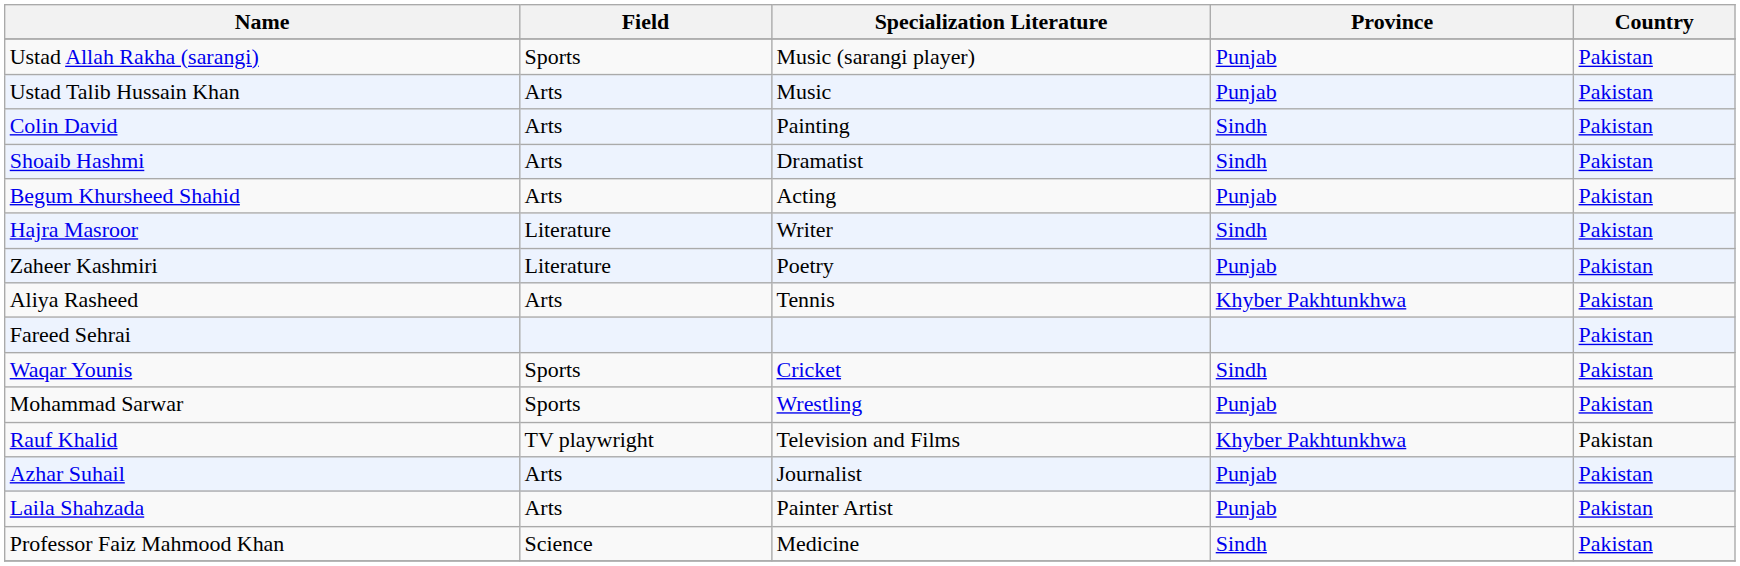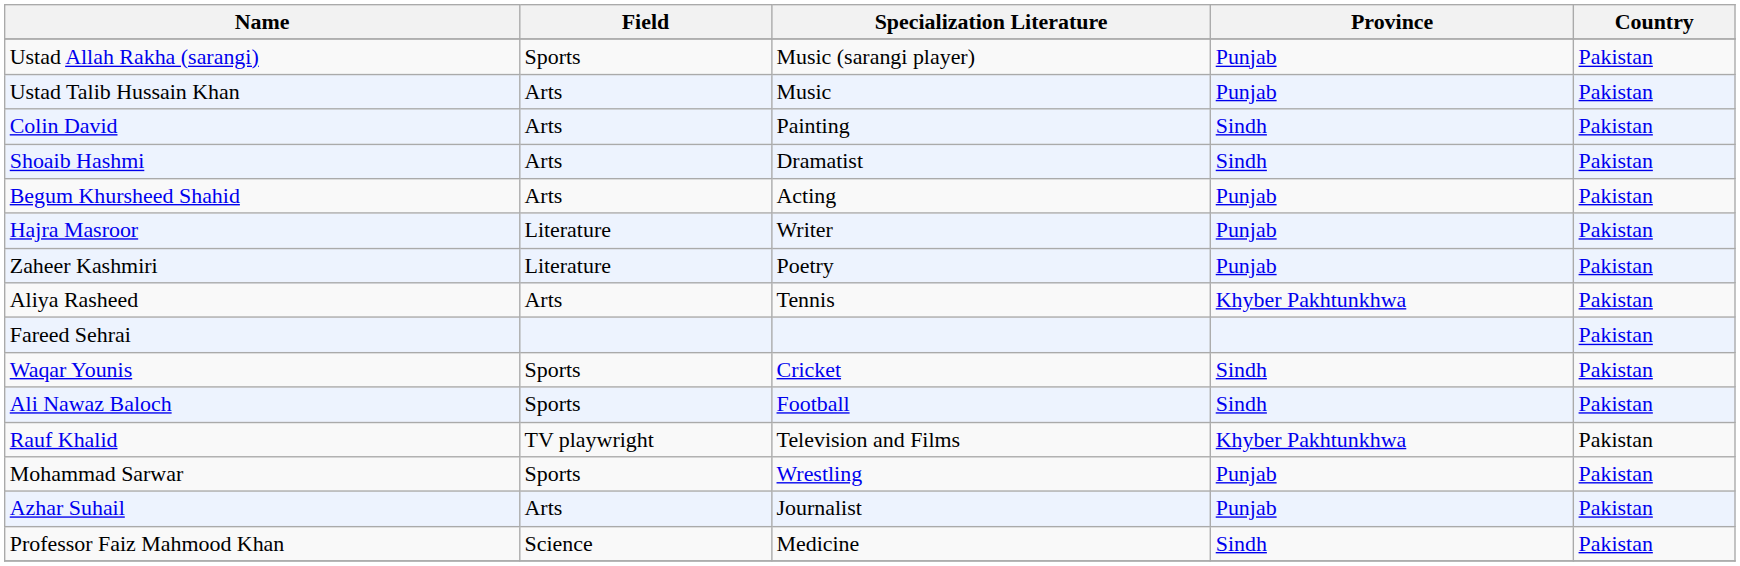 <table class="wikitable sortable" width="100%">
 <tr>
 <th>Name</th>
 <th>Field</th>
 <th>Specialization Literature</th>
 <th>Province</th>
 <th>Country</th>
 </tr>
 <tr bgcolor=#edf3fe>
 </tr>
 <tr>
 <td>Ustad <a href='#'>Allah Rakha (sarangi)</a></td>
 <td>Sports</td>
 <td>Music (sarangi player)</td>
 <td><a href='#'>Punjab</a></td>
 <td><a href='#'>Pakistan</a></td>
 </tr>
 <tr bgcolor=#edf3fe>
 <td>Ustad Talib Hussain Khan</td>
 <td>Arts</td>
 <td>Music</td>
 <td><a href='#'>Punjab</a></td>
 <td><a href='#'>Pakistan</a></td>
 </tr>
 <tr bgcolor=#edf3fe>
 <td><a href='#'>Colin David</a></td>
 <td>Arts</td>
 <td>Painting</td>
 <td><a href='#'>Sindh</a></td>
 <td><a href='#'>Pakistan</a></td>
 </tr>
 <tr bgcolor=#edf3fe>
 <td><a href='#'>Shoaib Hashmi</a></td>
 <td>Arts</td>
 <td>Dramatist</td>
 <td><a href='#'>Sindh</a></td>
 <td><a href='#'>Pakistan</a></td>
 </tr>
 <tr>
 <td><a href='#'>Begum Khursheed Shahid</a></td>
 <td>Arts</td>
 <td>Acting</td>
 <td><a href='#'>Punjab</a></td>
 <td><a href='#'>Pakistan</a></td>
 </tr>
 <tr bgcolor=#edf3fe>
 <td><a href='#'>Hajra Masroor</a></td>
 <td>Literature</td>
 <td>Writer</td>
-<td><a href='#'>Sindh</a></td>
+<td><a href='#'>Punjab</a></td>
 <td><a href='#'>Pakistan</a></td>
 </tr>
 <tr bgcolor=#edf3fe>
 <td>Zaheer Kashmiri</td>
 <td>Literature</td>
 <td>Poetry</td>
 <td><a href='#'>Punjab</a></td>
 <td><a href='#'>Pakistan</a></td>
 </tr>
 <tr>
 <td>Aliya Rasheed</td>
 <td>Arts</td>
 <td>Tennis</td>
 <td><a href='#'>Khyber Pakhtunkhwa</a></td>
 <td><a href='#'>Pakistan</a></td>
 </tr>
 <tr bgcolor=#edf3fe>
 <td>Fareed Sehrai</td>
 <td></td>
 <td></td>
 <td></td>
 <td><a href='#'>Pakistan</a></td>
 </tr>
 <tr>
 <td><a href='#'>Waqar Younis</a></td>
 <td>Sports</td>
 <td><a href='#'>Cricket</a></td>
 <td><a href='#'>Sindh</a></td>
 <td><a href='#'>Pakistan</a></td>
 </tr>
-<tr>
-<td>Mohammad Sarwar</td>
+<tr bgcolor=#edf3fe>
+<td><a href='#'>Ali Nawaz Baloch</a></td>
 <td>Sports</td>
-<td><a href='#'>Wrestling</a></td>
-<td><a href='#'>Punjab</a></td>
+<td><a href='#'>Football</a></td>
+<td><a href='#'>Sindh</a></td>
 <td><a href='#'>Pakistan</a></td>
 </tr>
 <tr>
 <td><a href='#'>Rauf Khalid</a></td>
 <td>TV playwright</td>
 <td>Television and Films</td>
 <td><a href='#'>Khyber Pakhtunkhwa</a></td>
 <td>Pakistan</td>
 </tr>
+<tr>
+<td>Mohammad Sarwar</td>
+<td>Sports</td>
+<td><a href='#'>Wrestling</a></td>
+<td><a href='#'>Punjab</a></td>
+<td><a href='#'>Pakistan</a></td>
+</tr>
 <tr bgcolor=#edf3fe>
 <td><a href='#'>Azhar Suhail</a></td>
 <td>Arts</td>
 <td>Journalist</td>
-<td><a href='#'>Punjab</a></td>
-<td><a href='#'>Pakistan</a></td>
-</tr>
-<tr>
-<td><a href='#'>Laila Shahzada</a></td>
-<td>Arts</td>
-<td>Painter Artist</td>
 <td><a href='#'>Punjab</a></td>
 <td><a href='#'>Pakistan</a></td>
 </tr>
 <tr>
 <td>Professor Faiz Mahmood Khan</td>
 <td>Science</td>
 <td>Medicine</td>
 <td><a href='#'>Sindh</a></td>
 <td><a href='#'>Pakistan</a></td>
 </tr>
 <tr>
 </tr>
 </table>
